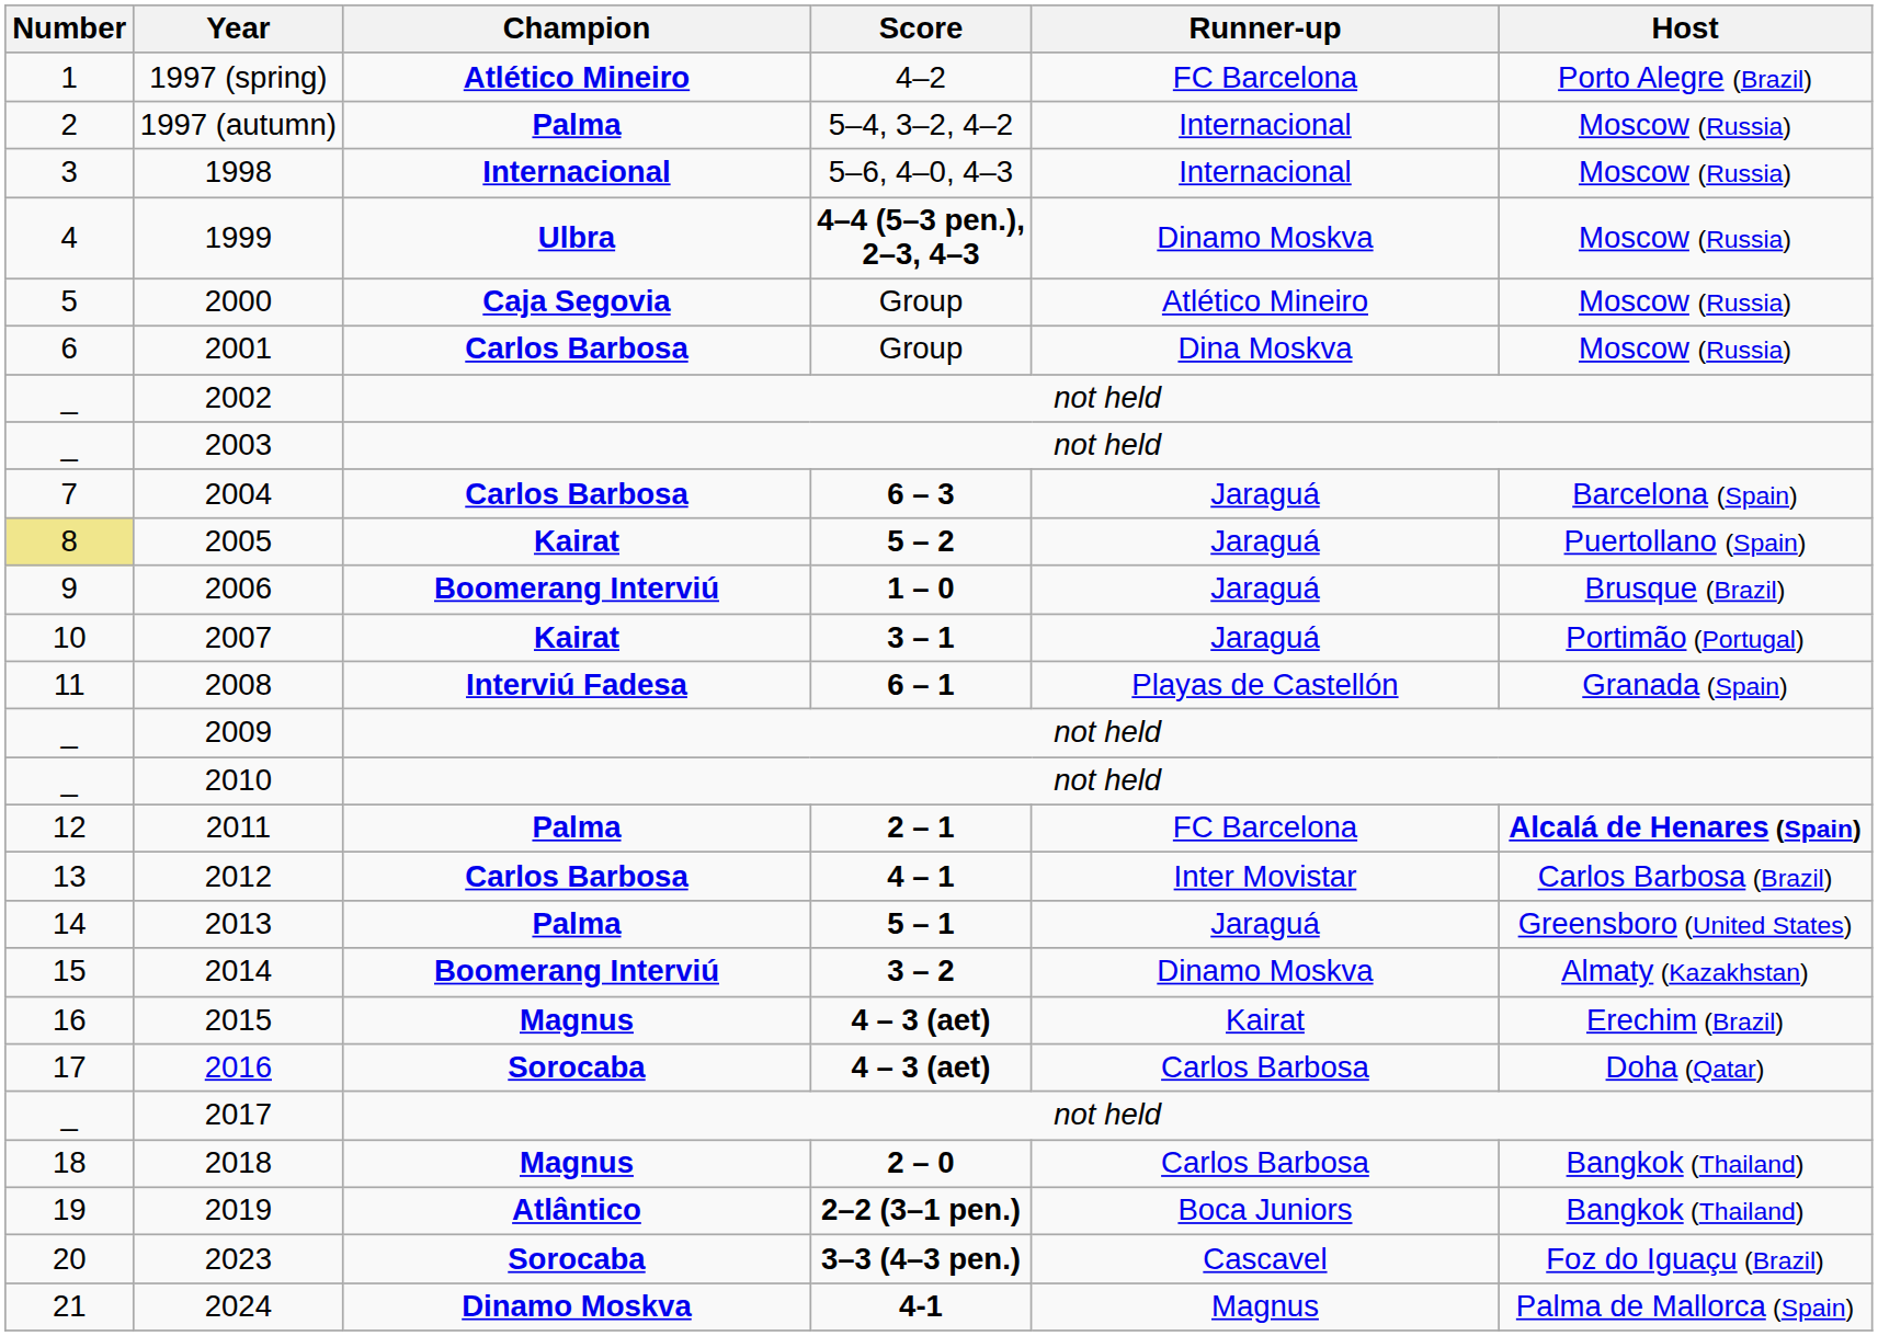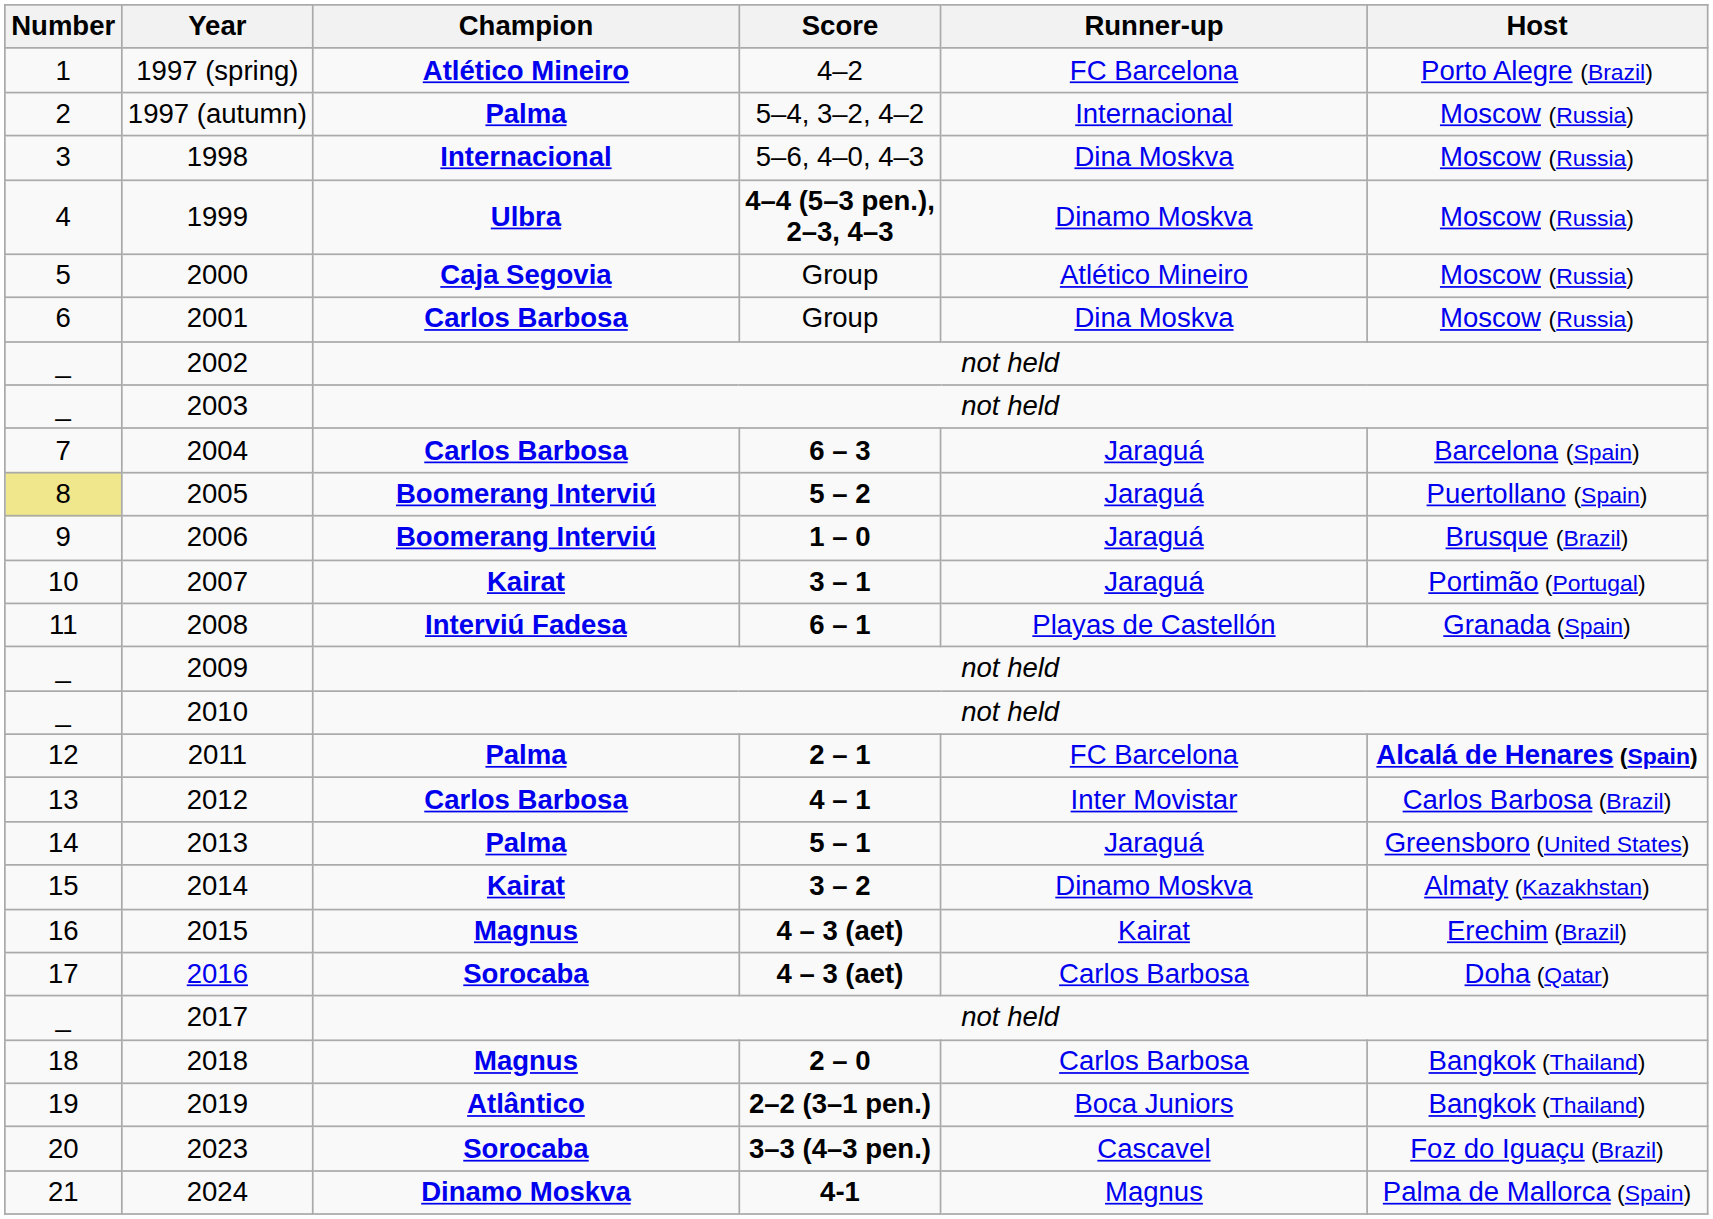 <table class="wikitable" style="text-align: center;">
 <tr>
 <th width=0%>Number</th>
 <th width=0%>Year</th>
 <th width=25%>Champion</th>
 <th width=0%>Score</th>
 <th width=25%>Runner-up</th>
 <th width=20%>Host</th>
 </tr>
 <tr>
 <td>1</td>
 <td>1997 (spring)</td>
 <td> <strong><a href='#'>Atlético Mineiro</a></strong></td>
 <td>4–2</td>
 <td> <a href='#'>FC Barcelona</a></td>
 <td> <a href='#'>Porto Alegre</a> <small>(<a href='#'>Brazil</a>)</small></td>
 </tr>
 <tr>
 <td>2</td>
 <td>1997 (autumn)</td>
 <td> <strong><a href='#'>Palma</a></strong></td>
 <td>5–4, 3–2, 4–2</td>
 <td> <a href='#'>Internacional</a></td>
 <td> <a href='#'>Moscow</a> <small>(<a href='#'>Russia</a>)</small></td>
 </tr>
 <tr>
 <td>3</td>
 <td>1998</td>
 <td> <strong><a href='#'>Internacional</a></strong></td>
 <td>5–6, 4–0, 4–3</td>
-<td> <a href='#'>Internacional</a></td>
+<td> <a href='#'>Dina Moskva</a></td>
 <td> <a href='#'>Moscow</a> <small>(<a href='#'>Russia</a>)</small></td>
 </tr>
 <tr>
 <td>4</td>
 <td>1999</td>
 <td> <strong><a href='#'>Ulbra</a></strong></td>
 <td><strong>4–4 (5–3 pen.),<br>2–3, 4–3</strong></td>
 <td> <a href='#'>Dinamo Moskva</a></td>
 <td> <a href='#'>Moscow</a> <small>(<a href='#'>Russia</a>)</small></td>
 </tr>
 <tr>
 <td>5</td>
 <td>2000</td>
 <td> <strong><a href='#'>Caja Segovia</a></strong></td>
 <td>Group</td>
 <td> <a href='#'>Atlético Mineiro</a></td>
 <td> <a href='#'>Moscow</a> <small>(<a href='#'>Russia</a>)</small></td>
 </tr>
 <tr>
 <td>6</td>
 <td>2001</td>
 <td> <strong><a href='#'>Carlos Barbosa</a></strong></td>
 <td>Group</td>
 <td> <a href='#'>Dina Moskva</a></td>
 <td> <a href='#'>Moscow</a> <small>(<a href='#'>Russia</a>)</small></td>
 </tr>
 <tr>
 <td>_</td>
 <td>2002</td>
 <td colspan=4><em>not held</em></td>
 </tr>
 <tr>
 <td>_</td>
 <td>2003</td>
 <td colspan=4><em>not held</em></td>
 </tr>
 <tr>
 <td>7</td>
 <td>2004</td>
 <td> <strong><a href='#'>Carlos Barbosa</a></strong></td>
 <td><strong>6 – 3<br></strong></td>
 <td> <a href='#'>Jaraguá</a></td>
 <td> <a href='#'>Barcelona</a> <small>(<a href='#'>Spain</a>)</small></td>
 </tr>
 <tr>
 <td style="background: khaki;">8</td>
 <td>2005</td>
-<td> <strong><a href='#'>Kairat</a></strong></td>
+<td> <strong><a href='#'>Boomerang Interviú</a></strong></td>
 <td><strong>5 – 2<br></strong></td>
 <td> <a href='#'>Jaraguá</a></td>
 <td> <a href='#'>Puertollano</a> <small>(<a href='#'>Spain</a>)</small></td>
 </tr>
 <tr>
 <td>9</td>
 <td>2006</td>
 <td> <strong><a href='#'>Boomerang Interviú</a></strong></td>
 <td><strong>1 – 0<br></strong></td>
 <td> <a href='#'>Jaraguá</a></td>
 <td> <a href='#'>Brusque</a> <small>(<a href='#'>Brazil</a>)</small></td>
 </tr>
 <tr>
 <td>10</td>
 <td>2007</td>
 <td> <strong><a href='#'>Kairat</a></strong></td>
 <td><strong>3 – 1<br></strong></td>
 <td> <a href='#'>Jaraguá</a></td>
 <td> <a href='#'>Portimão</a><small> (<a href='#'>Portugal</a>)</small></td>
 </tr>
 <tr>
 <td>11</td>
 <td>2008</td>
 <td> <strong><a href='#'>Interviú Fadesa</a></strong></td>
 <td><strong>6 – 1<br></strong></td>
 <td> <a href='#'>Playas de Castellón</a></td>
 <td> <a href='#'>Granada</a><small> (<a href='#'>Spain</a>)</small></td>
 </tr>
 <tr>
 <td>_</td>
 <td>2009</td>
 <td colspan="4"><em>not held</em></td>
 </tr>
 <tr>
 <td>_</td>
 <td>2010</td>
 <td colspan="4"><em>not held</em></td>
 </tr>
 <tr>
 <td>12</td>
 <td>2011</td>
 <td> <strong><a href='#'>Palma</a></strong></td>
 <td><strong>2 – 1<br></strong></td>
 <td> <a href='#'>FC Barcelona</a></td>
 <td><strong> <a href='#'>Alcalá de Henares</a><small> (<a href='#'>Spain</a>)</small></strong></td>
 </tr>
 <tr>
 <td>13</td>
 <td>2012</td>
 <td> <strong><a href='#'>Carlos Barbosa</a></strong></td>
 <td><strong>4 – 1<br></strong></td>
 <td> <a href='#'>Inter Movistar</a></td>
 <td> <a href='#'>Carlos Barbosa</a><small> (<a href='#'>Brazil</a>)</small></td>
 </tr>
 <tr>
 <td>14</td>
 <td>2013</td>
 <td> <strong><a href='#'>Palma</a></strong></td>
 <td><strong>5 – 1<br></strong></td>
 <td> <a href='#'>Jaraguá</a></td>
 <td> <a href='#'>Greensboro</a><small> (<a href='#'>United States</a>)</small></td>
 </tr>
 <tr>
 <td>15</td>
 <td>2014</td>
-<td> <strong><a href='#'>Boomerang Interviú</a></strong></td>
+<td> <strong><a href='#'>Kairat</a></strong></td>
 <td><strong>3 – 2<br></strong></td>
 <td> <a href='#'>Dinamo Moskva</a></td>
 <td> <a href='#'>Almaty</a><small> (<a href='#'>Kazakhstan</a>)</small></td>
 </tr>
 <tr>
 <td>16</td>
 <td>2015</td>
 <td> <strong><a href='#'>Magnus</a></strong></td>
 <td><strong>4 – 3 (aet)<br></strong></td>
 <td> <a href='#'>Kairat</a></td>
 <td> <a href='#'>Erechim</a><small> (<a href='#'>Brazil</a>)</small></td>
 </tr>
 <tr>
 <td>17</td>
 <td><a href='#'>2016</a></td>
 <td> <strong><a href='#'>Sorocaba</a></strong></td>
 <td><strong>4 – 3 (aet)<br></strong></td>
 <td> <a href='#'>Carlos Barbosa</a></td>
 <td> <a href='#'>Doha</a><small> (<a href='#'>Qatar</a>)</small></td>
 </tr>
 <tr>
 <td>_</td>
 <td>2017</td>
 <td colspan="4"><em>not held</em></td>
 </tr>
 <tr>
 <td>18</td>
 <td>2018</td>
 <td> <strong><a href='#'>Magnus</a></strong></td>
 <td><strong>2 – 0<br></strong></td>
 <td> <a href='#'>Carlos Barbosa</a></td>
 <td> <a href='#'>Bangkok</a><small> (<a href='#'>Thailand</a>)</small></td>
 </tr>
 <tr>
 <td>19</td>
 <td>2019</td>
 <td> <strong><a href='#'>Atlântico</a></strong></td>
 <td><strong>2–2 (3–1 pen.)<br></strong></td>
 <td> <a href='#'>Boca Juniors</a></td>
 <td> <a href='#'>Bangkok</a><small> (<a href='#'>Thailand</a>)</small></td>
 </tr>
 <tr>
 <td>20</td>
 <td>2023</td>
 <td> <strong><a href='#'>Sorocaba</a></strong></td>
 <td><strong>3–3 (4–3 pen.)<br></strong></td>
 <td> <a href='#'>Cascavel</a></td>
 <td> <a href='#'>Foz do Iguaçu</a><small> (<a href='#'>Brazil</a>)</small></td>
 </tr>
 <tr>
 <td>21</td>
 <td>2024</td>
 <td> <strong><a href='#'>Dinamo Moskva</a></strong></td>
 <td><strong>4-1<br></strong></td>
 <td> <a href='#'>Magnus</a></td>
 <td> <a href='#'>Palma de Mallorca</a><small> (<a href='#'>Spain</a>)</small></td>
 </tr>
 </table>
